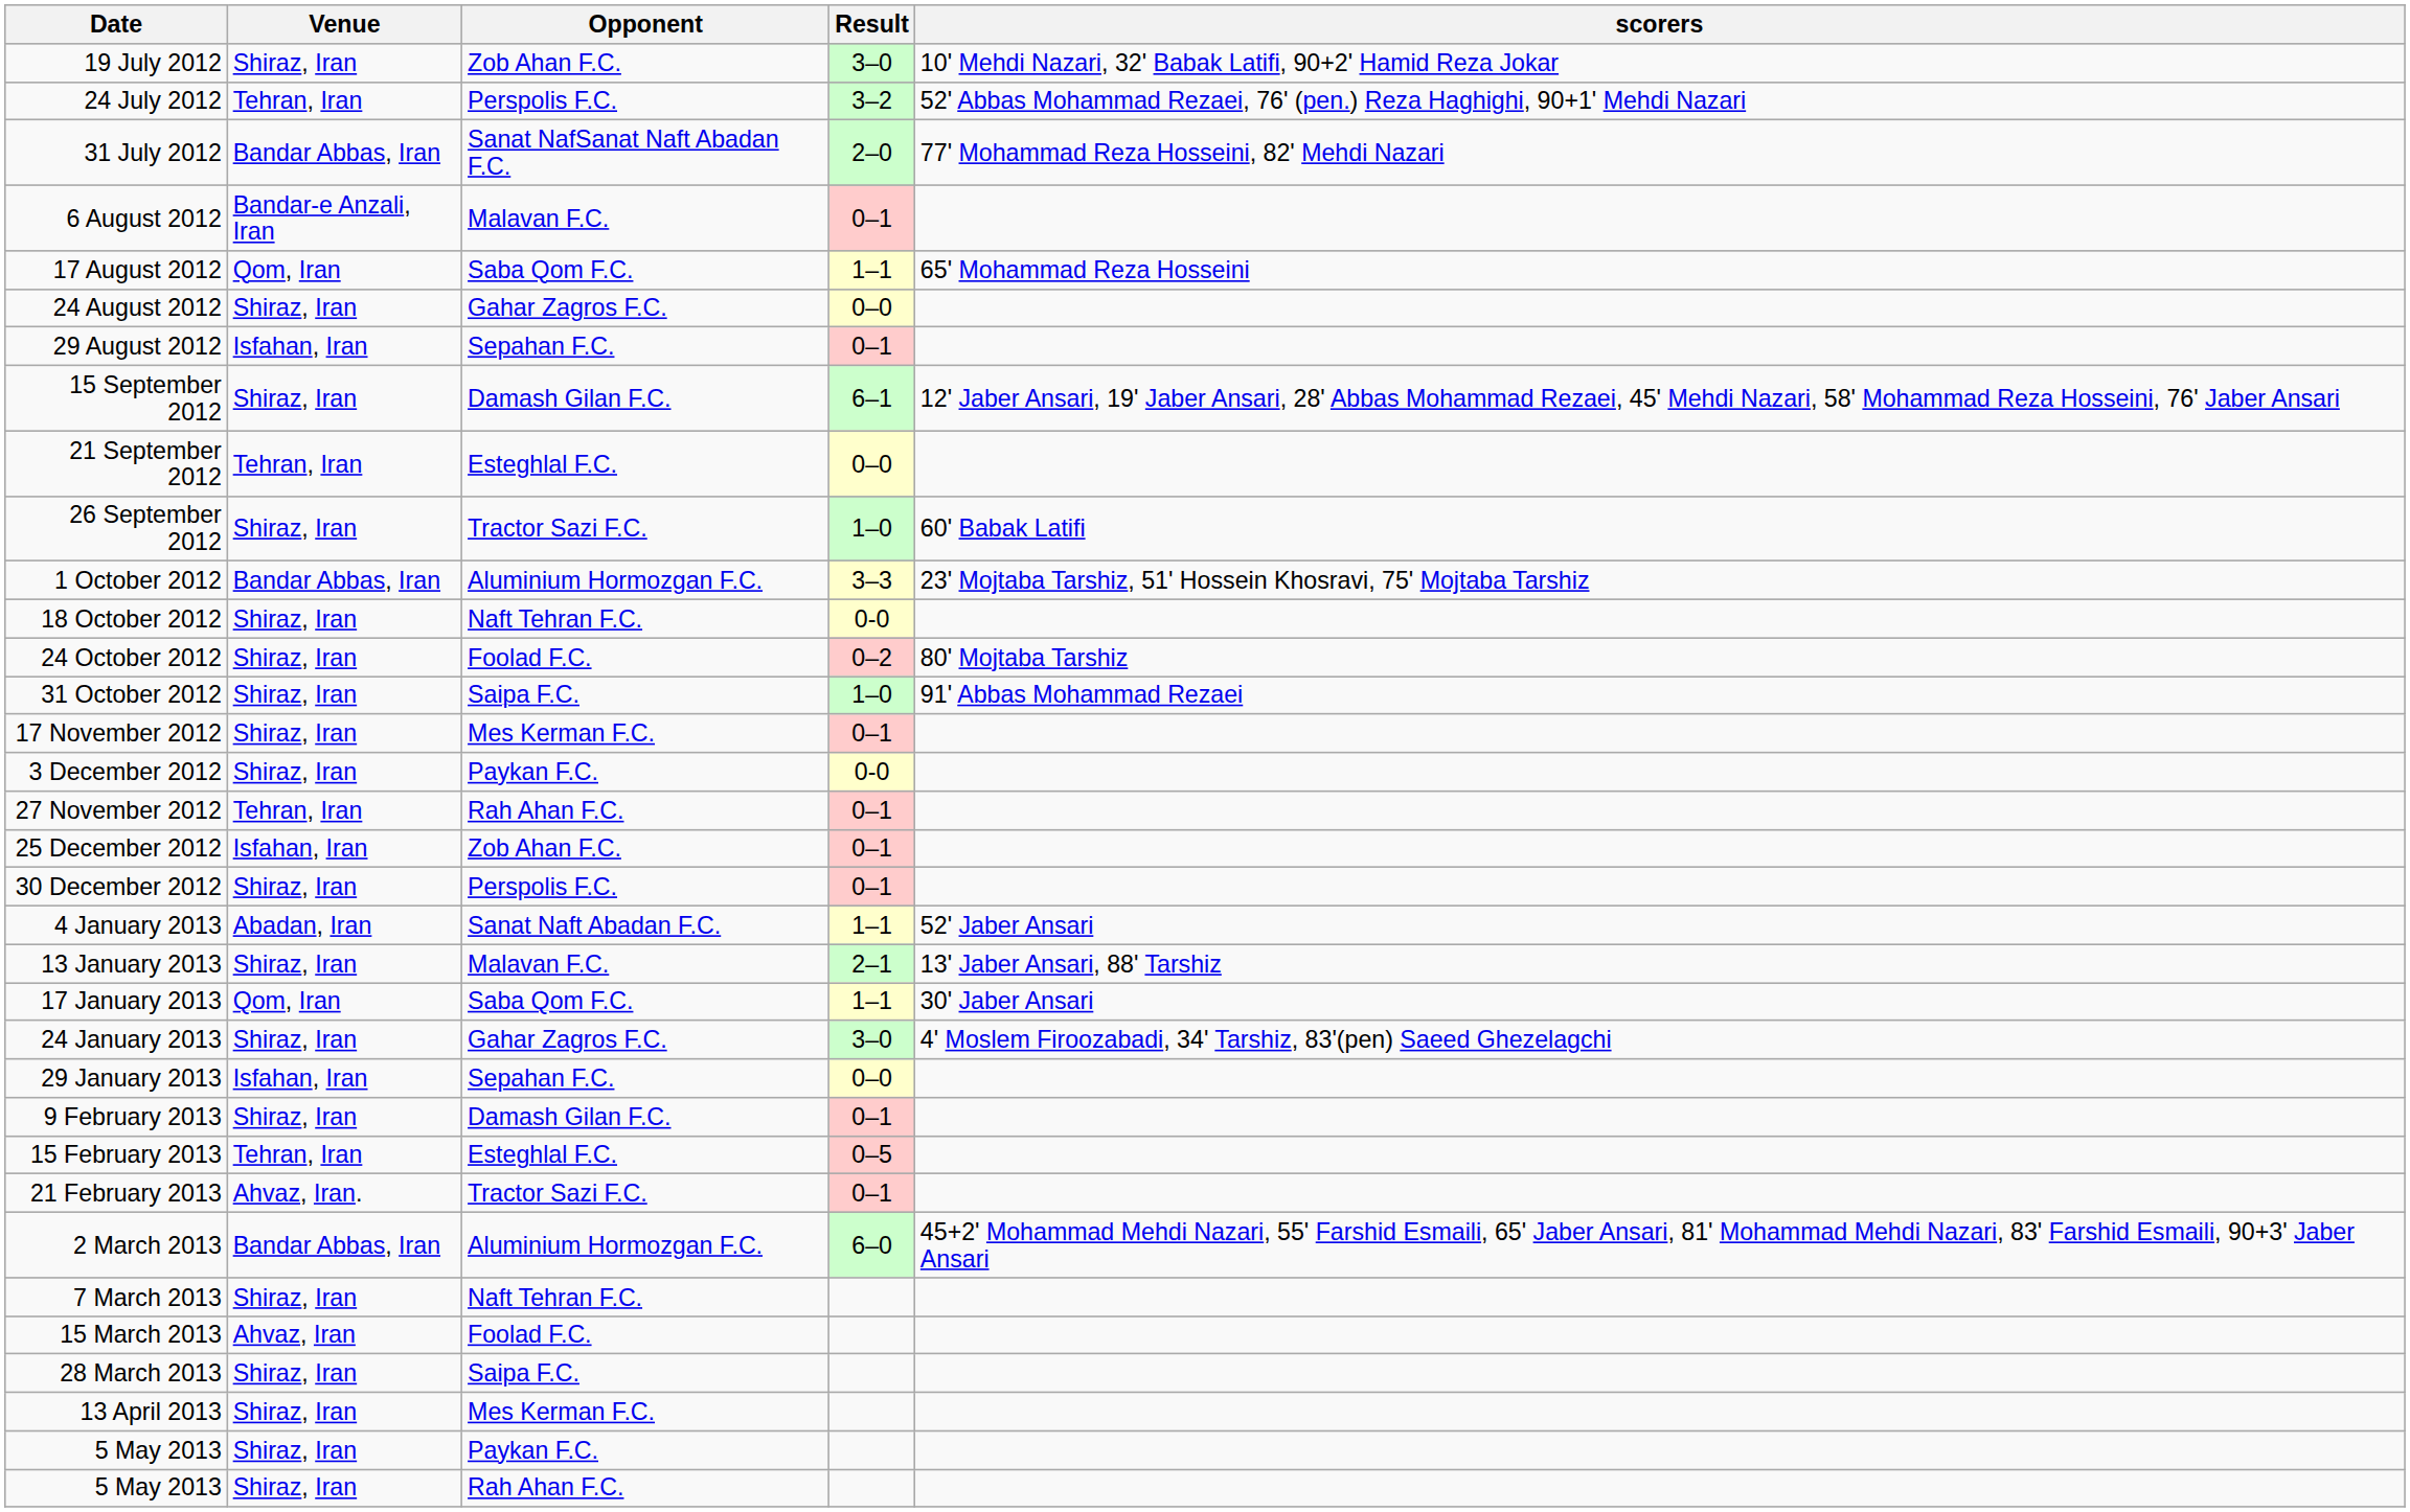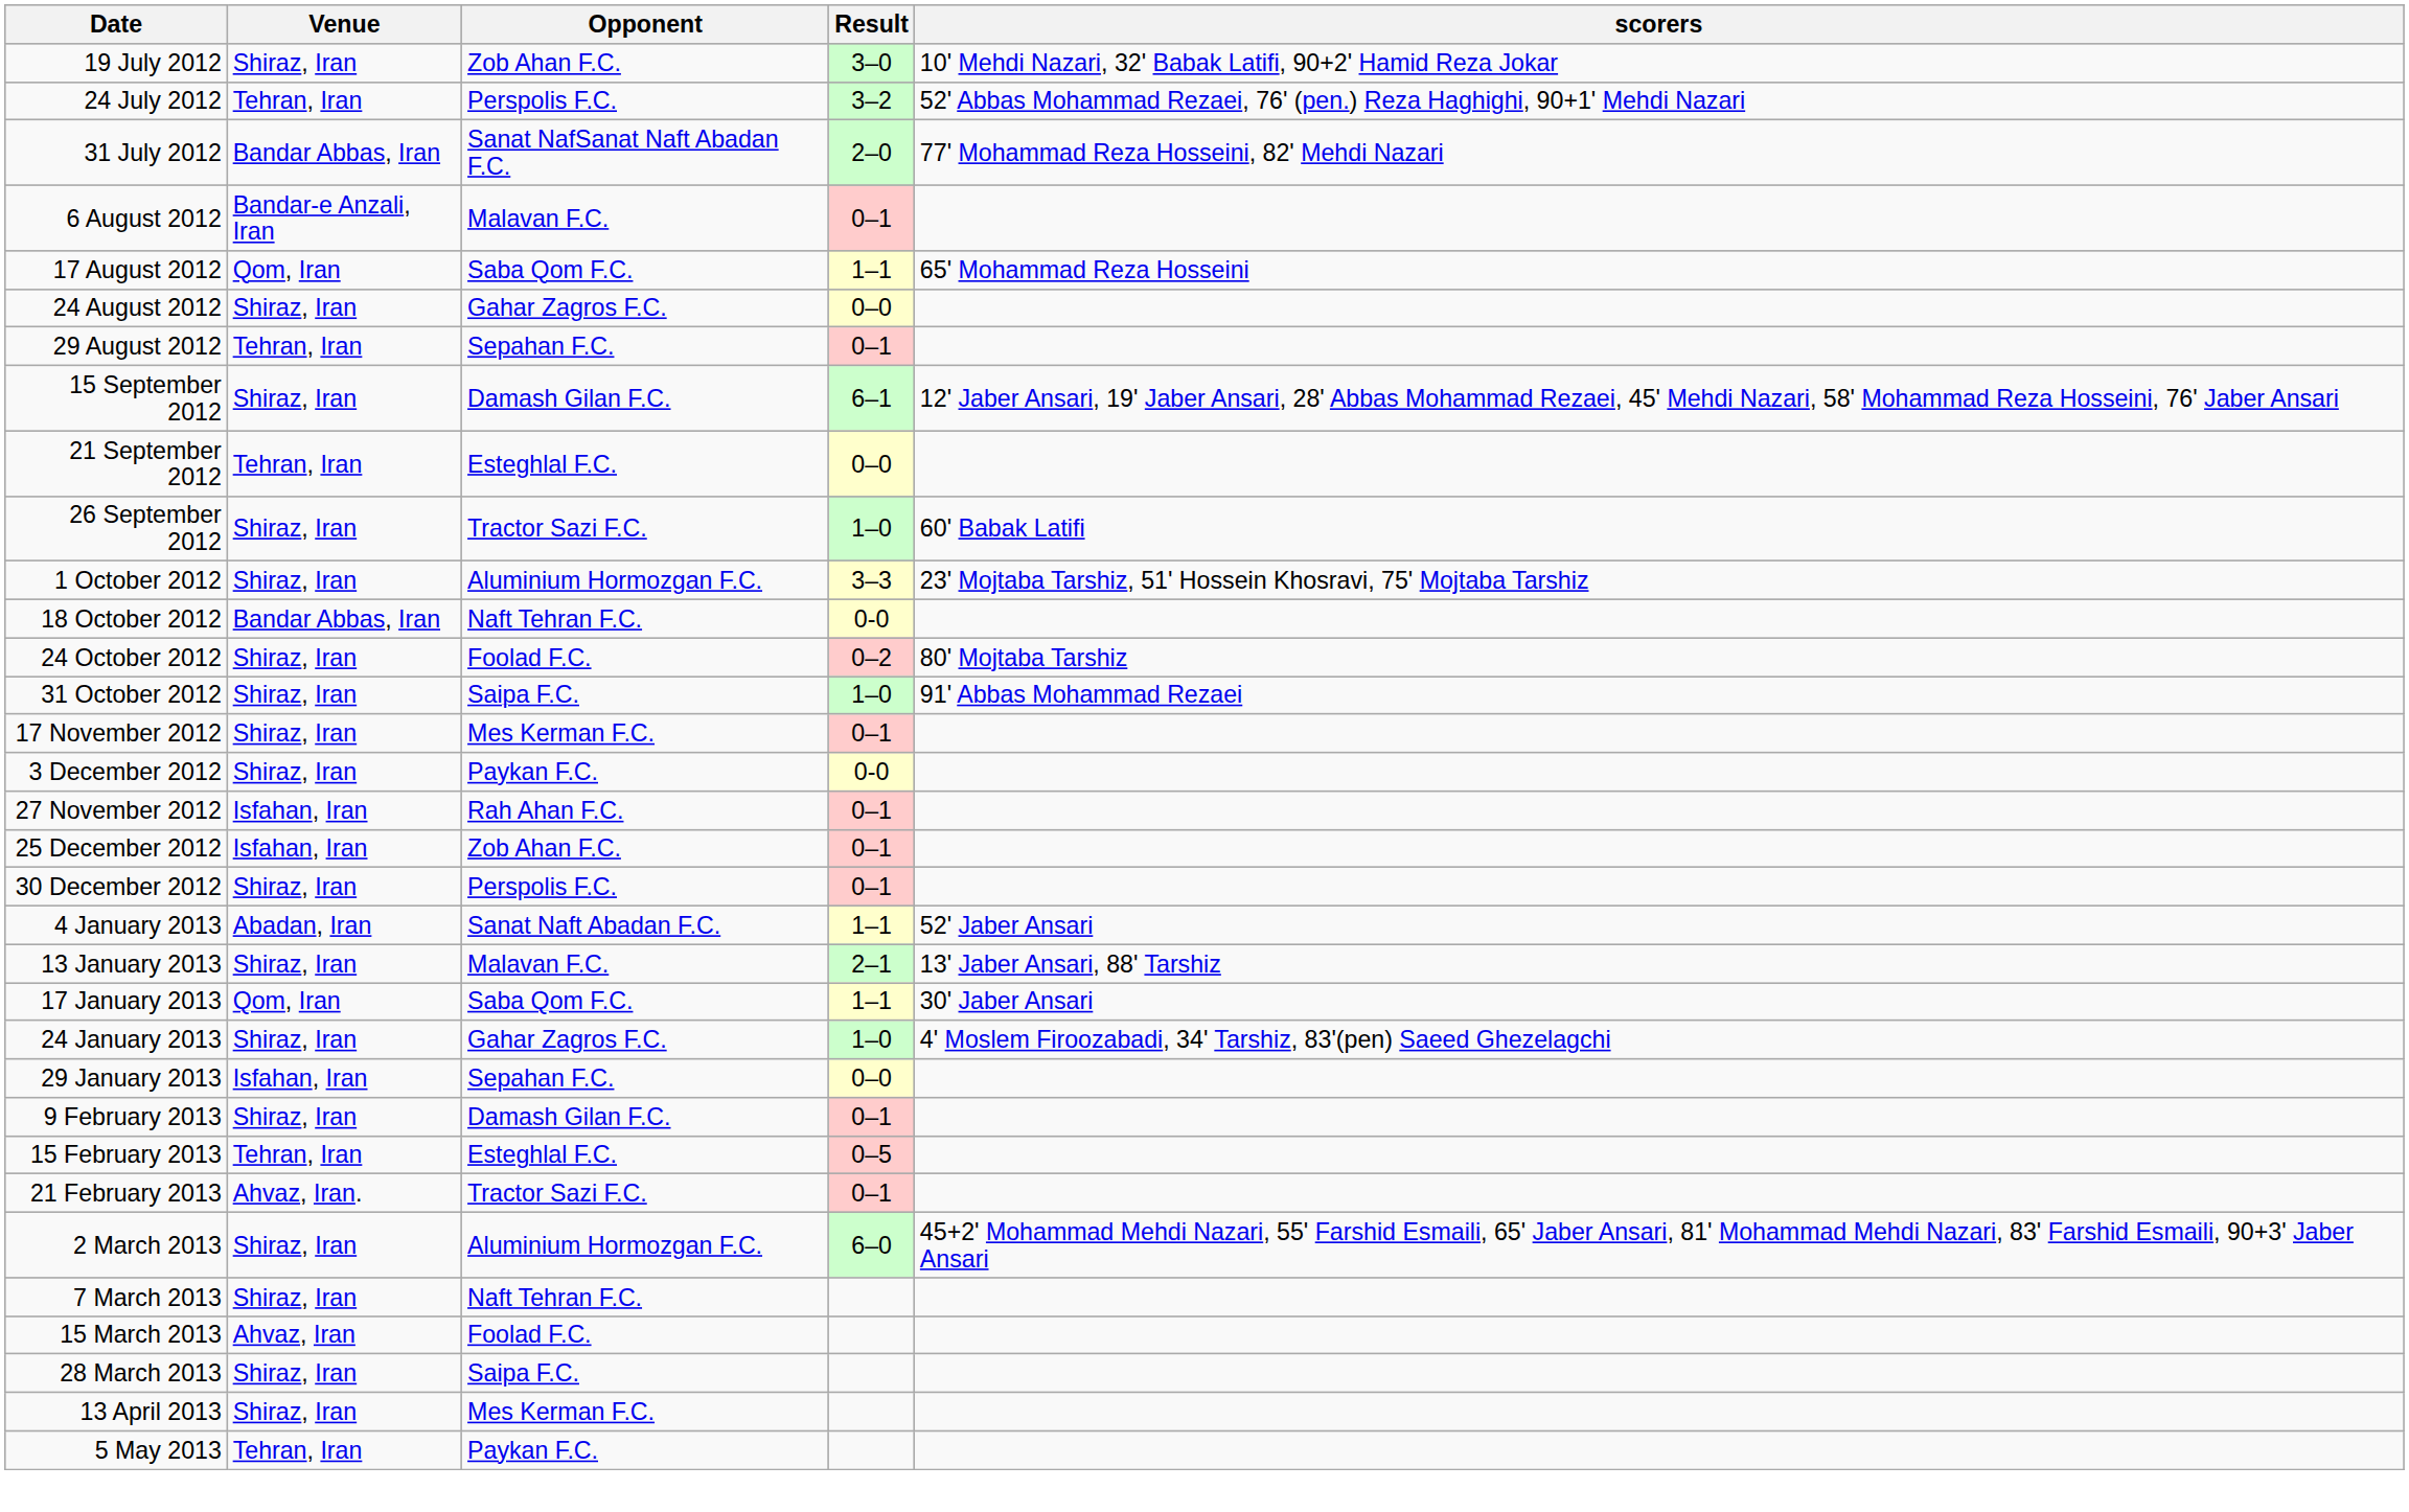 <table class="wikitable"  style="font-size:90%; width:90%;">
 <tr>
 <th>Date</th>
 <th>Venue</th>
 <th>Opponent</th>
 <th>Result</th>
 <th>scorers</th>
 </tr>
 <tr>
 <td align=right>19 July 2012</td>
 <td> <a href='#'>Shiraz</a>, <a href='#'>Iran</a></td>
 <td><a href='#'>Zob Ahan F.C.</a></td>
 <td style="background:#cfc; width:10px; text-align:center;">3–0</td>
 <td>10' <a href='#'>Mehdi Nazari</a>, 32' <a href='#'>Babak Latifi</a>, 90+2' <a href='#'>Hamid Reza Jokar</a></td>
 </tr>
 <tr>
 <td align=right>24 July 2012</td>
 <td> <a href='#'>Tehran</a>, <a href='#'>Iran</a></td>
 <td><a href='#'>Perspolis F.C.</a></td>
 <td style="background:#cfc; width:10px; text-align:center;">3–2</td>
 <td>52' <a href='#'>Abbas Mohammad Rezaei</a>, 76' (<a href='#'>pen.</a>) <a href='#'>Reza Haghighi</a>, 90+1' <a href='#'>Mehdi Nazari</a></td>
 </tr>
 <tr>
 <td align=right>31 July 2012</td>
 <td> <a href='#'>Bandar Abbas</a>, <a href='#'>Iran</a></td>
 <td><a href='#'>Sanat NafSanat Naft Abadan F.C.</a></td>
 <td style="background:#cfc; width:10px; text-align:center;">2–0</td>
 <td>77' <a href='#'>Mohammad Reza Hosseini</a>, 82' <a href='#'>Mehdi Nazari</a></td>
 </tr>
 <tr>
 <td align=right>6 August 2012</td>
 <td> <a href='#'>Bandar-e Anzali</a>, <a href='#'>Iran</a></td>
 <td><a href='#'>Malavan F.C.</a></td>
 <td style="background:#fcc; width:10px; text-align:center;">0–1</td>
 <td></td>
 </tr>
 <tr>
 <td align=right>17 August 2012</td>
 <td> <a href='#'>Qom</a>, <a href='#'>Iran</a></td>
 <td><a href='#'>Saba Qom F.C.</a></td>
 <td style="background:#ffc; width:10px; text-align:center;">1–1</td>
 <td>65' <a href='#'>Mohammad Reza Hosseini</a></td>
 </tr>
 <tr>
 <td align=right>24 August 2012</td>
 <td> <a href='#'>Shiraz</a>, <a href='#'>Iran</a></td>
 <td><a href='#'>Gahar Zagros F.C.</a></td>
 <td style="background:#ffc; width:10px; text-align:center;">0–0</td>
 <td></td>
 </tr>
 <tr>
 <td align=right>29 August 2012</td>
-<td> <a href='#'>Isfahan</a>, <a href='#'>Iran</a></td>
+<td> <a href='#'>Tehran</a>, <a href='#'>Iran</a></td>
 <td><a href='#'>Sepahan F.C.</a></td>
 <td style="background:#fcc; width:10px; text-align:center;">0–1</td>
 <td></td>
 </tr>
 <tr>
 <td align=right>15 September 2012</td>
 <td> <a href='#'>Shiraz</a>, <a href='#'>Iran</a></td>
 <td><a href='#'>Damash Gilan F.C.</a></td>
 <td style="background:#cfc; width:10px; text-align:center;">6–1</td>
 <td>12' <a href='#'>Jaber Ansari</a>, 19' <a href='#'>Jaber Ansari</a>, 28' <a href='#'>Abbas Mohammad Rezaei</a>, 45' <a href='#'>Mehdi Nazari</a>, 58' <a href='#'>Mohammad Reza Hosseini</a>, 76' <a href='#'>Jaber Ansari</a></td>
 </tr>
 <tr>
 <td align=right>21 September 2012</td>
 <td> <a href='#'>Tehran</a>, <a href='#'>Iran</a></td>
 <td><a href='#'>Esteghlal F.C.</a></td>
 <td style="background:#ffc; width:10px; text-align:center;">0–0</td>
 <td></td>
 </tr>
 <tr>
 <td align=right>26 September 2012</td>
 <td> <a href='#'>Shiraz</a>, <a href='#'>Iran</a></td>
 <td><a href='#'>Tractor Sazi F.C.</a></td>
 <td style="background:#cfc; width:10px; text-align:center;">1–0</td>
 <td>60' <a href='#'>Babak Latifi</a></td>
 </tr>
 <tr>
 <td align=right>1 October 2012</td>
-<td> <a href='#'>Bandar Abbas</a>, <a href='#'>Iran</a></td>
+<td> <a href='#'>Shiraz</a>, <a href='#'>Iran</a></td>
 <td><a href='#'>Aluminium Hormozgan F.C.</a></td>
 <td style="background:#ffc; width:10px; text-align:center;">3–3</td>
 <td>23' <a href='#'>Mojtaba Tarshiz</a>, 51' Hossein Khosravi, 75' <a href='#'>Mojtaba Tarshiz</a></td>
 </tr>
 <tr>
 <td align=right>18 October 2012</td>
-<td> <a href='#'>Shiraz</a>, <a href='#'>Iran</a></td>
+<td> <a href='#'>Bandar Abbas</a>, <a href='#'>Iran</a></td>
 <td><a href='#'>Naft Tehran F.C.</a></td>
 <td style="background:#ffc; width:10px; text-align:center;">0-0</td>
 <td></td>
 </tr>
 <tr>
 <td align=right>24 October 2012</td>
 <td> <a href='#'>Shiraz</a>, <a href='#'>Iran</a></td>
 <td><a href='#'>Foolad F.C.</a></td>
 <td style="background:#fcc; width:10px; text-align:center;">0–2</td>
 <td>80' <a href='#'>Mojtaba Tarshiz</a></td>
 </tr>
 <tr>
 <td align=right>31 October 2012</td>
 <td> <a href='#'>Shiraz</a>, <a href='#'>Iran</a></td>
 <td><a href='#'>Saipa F.C.</a></td>
 <td style="background:#cfc; width:20px; text-align:center;">1–0</td>
 <td>91' <a href='#'>Abbas Mohammad Rezaei</a></td>
 </tr>
 <tr>
 <td align=right>17 November 2012</td>
 <td> <a href='#'>Shiraz</a>, <a href='#'>Iran</a></td>
 <td><a href='#'>Mes Kerman F.C.</a></td>
 <td style="background:#fcc; width:10px; text-align:center;">0–1</td>
 <td></td>
 </tr>
 <tr>
 <td align=right>3 December 2012</td>
 <td> <a href='#'>Shiraz</a>, <a href='#'>Iran</a></td>
 <td><a href='#'>Paykan F.C.</a></td>
 <td style="background:#ffc; width:10px; text-align:center;">0-0</td>
 </tr>
 <tr>
 <td align=right>27 November 2012</td>
-<td> <a href='#'>Tehran</a>, <a href='#'>Iran</a></td>
+<td> <a href='#'>Isfahan</a>, <a href='#'>Iran</a></td>
 <td><a href='#'>Rah Ahan F.C.</a></td>
 <td style="background:#fcc; width:10px; text-align:center;">0–1</td>
 <td></td>
 </tr>
 <tr>
 <td align=right>25 December 2012</td>
 <td> <a href='#'>Isfahan</a>, <a href='#'>Iran</a></td>
 <td><a href='#'>Zob Ahan F.C.</a></td>
 <td style="background:#fcc; width:10px; text-align:center;">0–1</td>
 <td></td>
 </tr>
 <tr>
 <td align=right>30 December 2012</td>
 <td> <a href='#'>Shiraz</a>, <a href='#'>Iran</a></td>
 <td><a href='#'>Perspolis F.C.</a></td>
 <td style="background:#fcc; width:10px; text-align:center;">0–1</td>
 <td></td>
 </tr>
 <tr>
 <td align=right>4 January 2013</td>
 <td> <a href='#'>Abadan</a>, <a href='#'>Iran</a></td>
 <td><a href='#'>Sanat Naft Abadan F.C.</a></td>
 <td style="background:#ffc; width:10px; text-align:center;">1–1</td>
 <td>52' <a href='#'>Jaber Ansari</a></td>
 </tr>
 <tr>
 <td align=right>13 January 2013</td>
 <td> <a href='#'>Shiraz</a>, <a href='#'>Iran</a></td>
 <td><a href='#'>Malavan F.C.</a></td>
 <td style="background:#cfc; width:10px; text-align:center;">2–1</td>
 <td>13' <a href='#'>Jaber Ansari</a>, 88' <a href='#'>Tarshiz</a></td>
 </tr>
 <tr>
 <td align=right>17 January 2013</td>
 <td> <a href='#'>Qom</a>, <a href='#'>Iran</a></td>
 <td><a href='#'>Saba Qom F.C.</a></td>
 <td style="background:#ffc; width:10px; text-align:center;">1–1</td>
 <td>30' <a href='#'>Jaber Ansari</a></td>
 </tr>
 <tr>
 <td align=right>24 January 2013</td>
 <td> <a href='#'>Shiraz</a>, <a href='#'>Iran</a></td>
 <td><a href='#'>Gahar Zagros F.C.</a></td>
-<td style="background:#cfc; width:10px; text-align:center;">3–0</td>
+<td style="background:#cfc; width:20px; text-align:center;">1–0</td>
 <td>4' <a href='#'>Moslem Firoozabadi</a>, 34' <a href='#'>Tarshiz</a>, 83'(pen) <a href='#'>Saeed Ghezelagchi</a></td>
 </tr>
 <tr>
 <td align=right>29 January 2013</td>
 <td> <a href='#'>Isfahan</a>, <a href='#'>Iran</a></td>
 <td><a href='#'>Sepahan F.C.</a></td>
 <td style="background:#ffc; width:10px; text-align:center;">0–0</td>
 <td></td>
 </tr>
 <tr>
 <td align=right>9 February 2013</td>
 <td> <a href='#'>Shiraz</a>, <a href='#'>Iran</a></td>
 <td><a href='#'>Damash Gilan F.C.</a></td>
 <td style="background:#fcc; width:10px; text-align:center;">0–1</td>
 <td></td>
 </tr>
 <tr>
 <td align=right>15 February 2013</td>
 <td> <a href='#'>Tehran</a>, <a href='#'>Iran</a></td>
 <td><a href='#'>Esteghlal F.C.</a></td>
 <td style="background:#fcc; width:10px; text-align:center;">0–5</td>
 <td></td>
 </tr>
 <tr>
 <td align=right>21 February 2013</td>
 <td> <a href='#'>Ahvaz</a>, <a href='#'>Iran</a>.</td>
 <td><a href='#'>Tractor Sazi F.C.</a></td>
 <td style="background:#fcc; width:10px; text-align:center;">0–1</td>
 <td></td>
 </tr>
 <tr>
 <td align=right>2 March 2013</td>
-<td> <a href='#'>Bandar Abbas</a>, <a href='#'>Iran</a></td>
+<td> <a href='#'>Shiraz</a>, <a href='#'>Iran</a></td>
 <td><a href='#'>Aluminium Hormozgan F.C.</a></td>
 <td style="background:#cfc; width:10px; text-align:center;">6–0</td>
 <td>45+2' <a href='#'>Mohammad Mehdi Nazari</a>, 55' <a href='#'>Farshid Esmaili</a>, 65' <a href='#'>Jaber Ansari</a>, 81' <a href='#'>Mohammad Mehdi Nazari</a>, 83' <a href='#'>Farshid Esmaili</a>, 90+3' <a href='#'>Jaber Ansari</a></td>
 </tr>
 <tr>
 <td align=right>7 March 2013</td>
 <td> <a href='#'>Shiraz</a>, <a href='#'>Iran</a></td>
 <td><a href='#'>Naft Tehran F.C.</a></td>
 <td></td>
 <td></td>
 </tr>
 <tr>
 <td align=right>15 March 2013</td>
 <td> <a href='#'>Ahvaz</a>, <a href='#'>Iran</a></td>
 <td><a href='#'>Foolad F.C.</a></td>
 <td></td>
 <td></td>
 </tr>
 <tr>
 <td align=right>28 March 2013</td>
 <td> <a href='#'>Shiraz</a>, <a href='#'>Iran</a></td>
 <td><a href='#'>Saipa F.C.</a></td>
 <td></td>
 <td></td>
 </tr>
 <tr>
 <td align=right>13 April 2013</td>
 <td> <a href='#'>Shiraz</a>, <a href='#'>Iran</a></td>
 <td><a href='#'>Mes Kerman F.C.</a></td>
 <td></td>
 <td></td>
 </tr>
 <tr>
 <td align=right>5 May 2013</td>
-<td> <a href='#'>Shiraz</a>, <a href='#'>Iran</a></td>
+<td> <a href='#'>Tehran</a>, <a href='#'>Iran</a></td>
 <td><a href='#'>Paykan F.C.</a></td>
 <td></td>
 <td></td>
 </tr>
-<tr>
-<td align=right>5 May 2013</td>
-<td> <a href='#'>Shiraz</a>, <a href='#'>Iran</a></td>
-<td><a href='#'>Rah Ahan F.C.</a></td>
-<td></td>
-<td></td>
-</tr>
 </table>
